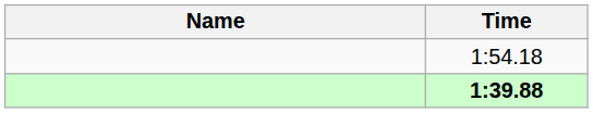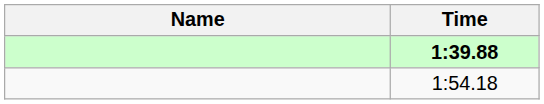 <table class="wikitable" style="text-align:center;">
 <tr>
 <th style="width:19em">Name</th>
 <th style="width:7em">Time</th>
 </tr>
+<tr bgcolor=ccffcc>
+<td align=left><strong></strong></td>
+<td><strong>1:39.88</strong></td>
+</tr>
 <tr>
 <td align=left></td>
 <td>1:54.18</td>
 </tr>
-<tr bgcolor=ccffcc>
-<td align=left><strong></strong></td>
-<td><strong>1:39.88</strong></td>
-</tr>
 </table>
